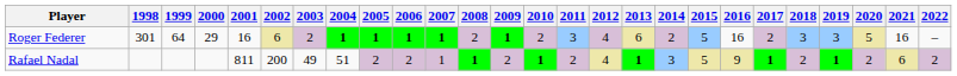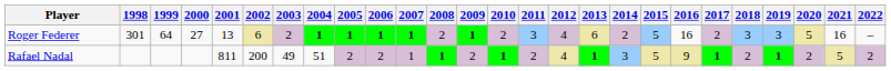 <table class="wikitable" style="text-align:center;font-size:96%">
 <tr>
 <th width="135">Player</th>
 <th><a href='#'>1998</a></th>
 <th><a href='#'>1999</a></th>
 <th><a href='#'>2000</a></th>
 <th><a href='#'>2001</a></th>
 <th><a href='#'>2002</a></th>
 <th><a href='#'>2003</a></th>
 <th><a href='#'>2004</a></th>
 <th><a href='#'>2005</a></th>
 <th><a href='#'>2006</a></th>
 <th><a href='#'>2007</a></th>
 <th><a href='#'>2008</a></th>
 <th><a href='#'>2009</a></th>
 <th><a href='#'>2010</a></th>
 <th><a href='#'>2011</a></th>
 <th><a href='#'>2012</a></th>
 <th><a href='#'>2013</a></th>
 <th><a href='#'>2014</a></th>
 <th><a href='#'>2015</a></th>
 <th><a href='#'>2016</a></th>
 <th><a href='#'>2017</a></th>
 <th><a href='#'>2018</a></th>
 <th><a href='#'>2019</a></th>
 <th><a href='#'>2020</a></th>
 <th><a href='#'>2021</a></th>
 <th><a href='#'>2022</a></th>
 </tr>
 <tr>
 <td align="left"> <a href='#'>Roger Federer</a></td>
 <td>301</td>
 <td>64</td>
-<td>29</td>
-<td>16</td>
+<td>27</td>
+<td>13</td>
 <td bgcolor="#eee8aa">6</td>
 <td bgcolor=thistle>2</td>
 <td bgcolor=lime><strong>1</strong></td>
 <td bgcolor=lime><strong>1</strong></td>
 <td bgcolor=lime><strong>1</strong></td>
 <td bgcolor=lime><strong>1</strong></td>
 <td bgcolor=thistle>2</td>
 <td bgcolor=lime><strong>1</strong></td>
 <td bgcolor=thistle>2</td>
 <td bgcolor="#99ccff">3</td>
 <td bgcolor=thistle>4</td>
 <td bgcolor="#eee8aa">6</td>
 <td bgcolor=thistle>2</td>
 <td bgcolor="#99ccff">5</td>
 <td>16</td>
 <td bgcolor=thistle>2</td>
 <td bgcolor=99ccff>3</td>
 <td bgcolor=99ccff>3</td>
 <td bgcolor="#eee8aa">5</td>
 <td>16</td>
 <td>–</td>
 </tr>
 <tr>
 <td align="left"> <a href='#'>Rafael Nadal</a></td>
 <td></td>
 <td></td>
 <td></td>
 <td>811</td>
 <td>200</td>
 <td>49</td>
 <td>51</td>
 <td bgcolor=thistle>2</td>
 <td bgcolor=thistle>2</td>
 <td bgcolor=thistle>1</td>
 <td bgcolor=lime><strong>1</strong></td>
 <td bgcolor=thistle>2</td>
 <td bgcolor=lime><strong>1</strong></td>
 <td bgcolor=thistle>2</td>
 <td bgcolor="#eee8aa">4</td>
 <td bgcolor=lime><strong>1</strong></td>
 <td bgcolor="#99ccff">3</td>
 <td bgcolor="#eee8aa">5</td>
 <td bgcolor="#eee8aa">9</td>
 <td bgcolor=lime><strong>1</strong></td>
 <td bgcolor=thistle>2</td>
 <td bgcolor=lime><strong>1</strong></td>
 <td bgcolor=thistle>2</td>
-<td bgcolor="#eee8aa">6</td>
+<td bgcolor="#eee8aa">5</td>
 <td bgcolor=thistle>2</td>
 </tr>
 </table>
